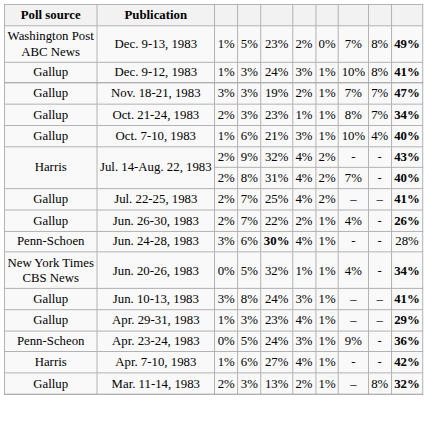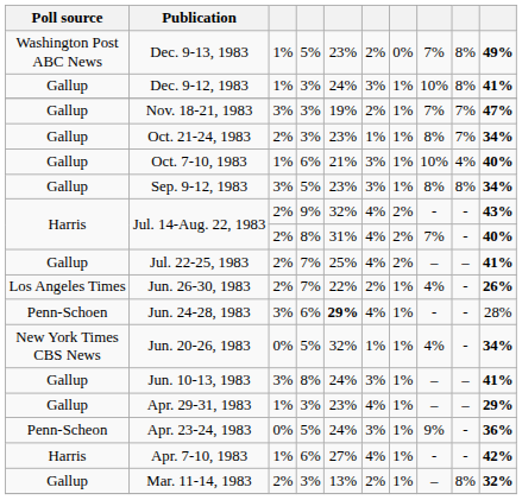 <table class="wikitable" style="font-size:90%; text-align:center">
 <tr>
 <th>Poll source</th>
 <th>Publication</th>
 <th></th>
 <th></th>
 <th></th>
 <th></th>
 <th></th>
 <th></th>
 <th></th>
 <th></th>
 </tr>
 <tr>
 <td>Washington Post<br>ABC News</td>
 <td>Dec. 9-13, 1983</td>
 <td>1%</td>
 <td>5%</td>
 <td>23%</td>
 <td>2%</td>
 <td>0%</td>
 <td>7%</td>
 <td>8%</td>
 <td><strong>49%</strong></td>
 </tr>
 <tr>
 <td>Gallup</td>
 <td>Dec. 9-12, 1983</td>
 <td>1%</td>
 <td>3%</td>
 <td>24%</td>
 <td>3%</td>
 <td>1%</td>
 <td>10%</td>
 <td>8%</td>
 <td><strong>41%</strong></td>
 </tr>
 <tr>
 </tr>
 <tr>
 <td>Gallup</td>
 <td>Nov. 18-21, 1983</td>
 <td>3%</td>
 <td>3%</td>
 <td>19%</td>
 <td>2%</td>
 <td>1%</td>
 <td>7%</td>
 <td>7%</td>
 <td><strong>47%</strong></td>
 </tr>
 <tr>
 <td>Gallup</td>
 <td>Oct. 21-24, 1983</td>
 <td>2%</td>
 <td>3%</td>
 <td>23%</td>
 <td>1%</td>
 <td>1%</td>
 <td>8%</td>
 <td>7%</td>
 <td><strong>34%</strong></td>
 </tr>
 <tr>
 <td>Gallup</td>
 <td>Oct. 7-10, 1983</td>
 <td>1%</td>
 <td>6%</td>
 <td>21%</td>
 <td>3%</td>
 <td>1%</td>
 <td>10%</td>
 <td>4%</td>
 <td><strong>40%</strong></td>
 </tr>
 <tr>
+<td>Gallup</td>
+<td>Sep. 9-12, 1983</td>
+<td>3%</td>
+<td>5%</td>
+<td>23%</td>
+<td>3%</td>
+<td>1%</td>
+<td>8%</td>
+<td>8%</td>
+<td><strong>34%</strong></td>
+</tr>
+<tr>
 <td rowspan=2>Harris</td>
 <td rowspan=2>Jul. 14-Aug. 22, 1983</td>
 <td>2%</td>
 <td>9%</td>
 <td>32%</td>
 <td>4%</td>
 <td>2%</td>
 <td>-</td>
 <td>-</td>
 <td><strong>43%</strong></td>
 </tr>
 <tr>
 <td>2%</td>
 <td>8%</td>
 <td>31%</td>
 <td>4%</td>
 <td>2%</td>
 <td>7%</td>
 <td>-</td>
 <td><strong>40%</strong></td>
 </tr>
 <tr>
 <td>Gallup</td>
 <td>Jul. 22-25, 1983</td>
 <td>2%</td>
 <td>7%</td>
 <td>25%</td>
 <td>4%</td>
 <td>2%</td>
 <td>–</td>
 <td>–</td>
 <td><strong>41%</strong></td>
 </tr>
 <tr>
-<td>Gallup</td>
+<td>Los Angeles Times</td>
 <td>Jun. 26-30, 1983</td>
 <td>2%</td>
 <td>7%</td>
 <td>22%</td>
 <td>2%</td>
 <td>1%</td>
 <td>4%</td>
 <td>-</td>
 <td><strong>26%</strong></td>
 </tr>
 <tr>
 <td>Penn-Schoen</td>
 <td>Jun. 24-28, 1983</td>
 <td>3%</td>
 <td>6%</td>
-<td><strong>30%</strong></td>
+<td><strong>29%</strong></td>
 <td>4%</td>
 <td>1%</td>
 <td>-</td>
 <td>-</td>
 <td>28%</td>
 </tr>
 <tr>
 <td>New York Times<br>CBS News</td>
 <td>Jun. 20-26, 1983</td>
 <td>0%</td>
 <td>5%</td>
 <td>32%</td>
 <td>1%</td>
 <td>1%</td>
 <td>4%</td>
 <td>-</td>
 <td><strong>34%</strong></td>
 </tr>
 <tr>
 <td>Gallup</td>
 <td>Jun. 10-13, 1983</td>
 <td>3%</td>
 <td>8%</td>
 <td>24%</td>
 <td>3%</td>
 <td>1%</td>
 <td>–</td>
 <td>–</td>
 <td><strong>41%</strong></td>
 </tr>
 <tr>
 <td>Gallup</td>
 <td>Apr. 29-31, 1983</td>
 <td>1%</td>
 <td>3%</td>
 <td>23%</td>
 <td>4%</td>
 <td>1%</td>
 <td>–</td>
 <td>–</td>
 <td><strong>29%</strong></td>
 </tr>
 <tr>
 <td>Penn-Scheon</td>
 <td>Apr. 23-24, 1983</td>
 <td>0%</td>
 <td>5%</td>
 <td>24%</td>
 <td>3%</td>
 <td>1%</td>
 <td>9%</td>
 <td>-</td>
 <td><strong>36%</strong></td>
 </tr>
 <tr>
 <td>Harris</td>
 <td>Apr. 7-10, 1983</td>
 <td>1%</td>
 <td>6%</td>
 <td>27%</td>
 <td>4%</td>
 <td>1%</td>
 <td>-</td>
 <td>-</td>
 <td><strong>42%</strong></td>
 </tr>
 <tr>
 <td>Gallup</td>
 <td>Mar. 11-14, 1983</td>
 <td>2%</td>
 <td>3%</td>
 <td>13%</td>
 <td>2%</td>
 <td>1%</td>
 <td>–</td>
 <td>8%</td>
 <td><strong>32%</strong></td>
 </tr>
 <tr>
 </tr>
 </table>
